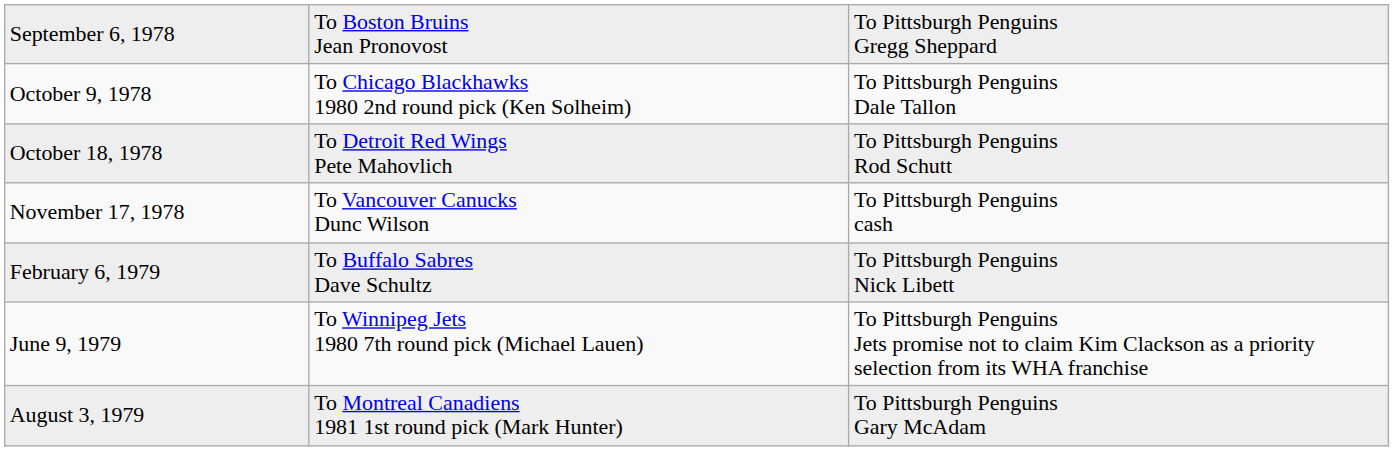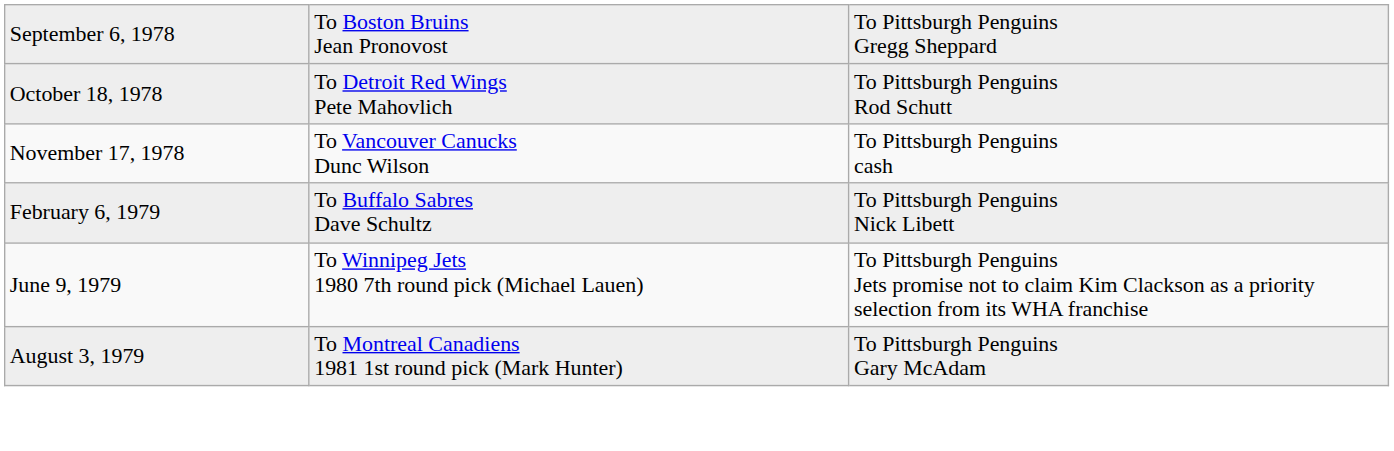 <table class="wikitable" style="border:1px solid #999999; width:80%;">
 <tr bgcolor="eeeeee">
 <td style="width:22%;">September 6, 1978</td>
 <td style="width:39%;" valign="top">To <a href='#'>Boston Bruins</a><br>Jean Pronovost</td>
 <td style="width:39%;" valign="top">To Pittsburgh Penguins<br>Gregg Sheppard</td>
-</tr>
-<tr>
-<td style="width:22%;">October 9, 1978</td>
-<td style="width:39%;" valign="top">To <a href='#'>Chicago Blackhawks</a><br>1980 2nd round pick (Ken Solheim)</td>
-<td style="width:39%;" valign="top">To Pittsburgh Penguins<br>Dale Tallon</td>
 </tr>
 <tr bgcolor="eeeeee">
 <td style="width:22%;">October 18, 1978</td>
 <td style="width:39%;" valign="top">To <a href='#'>Detroit Red Wings</a><br>Pete Mahovlich</td>
 <td style="width:39%;" valign="top">To Pittsburgh Penguins<br>Rod Schutt</td>
 </tr>
 <tr>
 <td style="width:22%;">November 17, 1978</td>
 <td style="width:39%;" valign="top">To <a href='#'>Vancouver Canucks</a><br>Dunc Wilson</td>
 <td style="width:39%;" valign="top">To Pittsburgh Penguins<br>cash</td>
 </tr>
 <tr bgcolor="eeeeee">
 <td style="width:22%;">February 6, 1979</td>
 <td style="width:39%;" valign="top">To <a href='#'>Buffalo Sabres</a><br>Dave Schultz</td>
 <td style="width:39%;" valign="top">To Pittsburgh Penguins<br>Nick Libett</td>
 </tr>
 <tr>
 <td style="width:22%;">June 9, 1979</td>
 <td style="width:39%;" valign="top">To <a href='#'>Winnipeg Jets</a><br>1980 7th round pick (Michael Lauen)</td>
 <td style="width:39%;" valign="top">To Pittsburgh Penguins<br>Jets promise not to claim Kim Clackson as a priority selection from its WHA franchise</td>
 </tr>
 <tr bgcolor="eeeeee">
 <td style="width:22%;">August 3, 1979</td>
 <td style="width:39%;" valign="top">To <a href='#'>Montreal Canadiens</a><br>1981 1st round pick (Mark Hunter)</td>
 <td style="width:39%;" valign="top">To Pittsburgh Penguins<br>Gary McAdam</td>
 </tr>
 </table>
